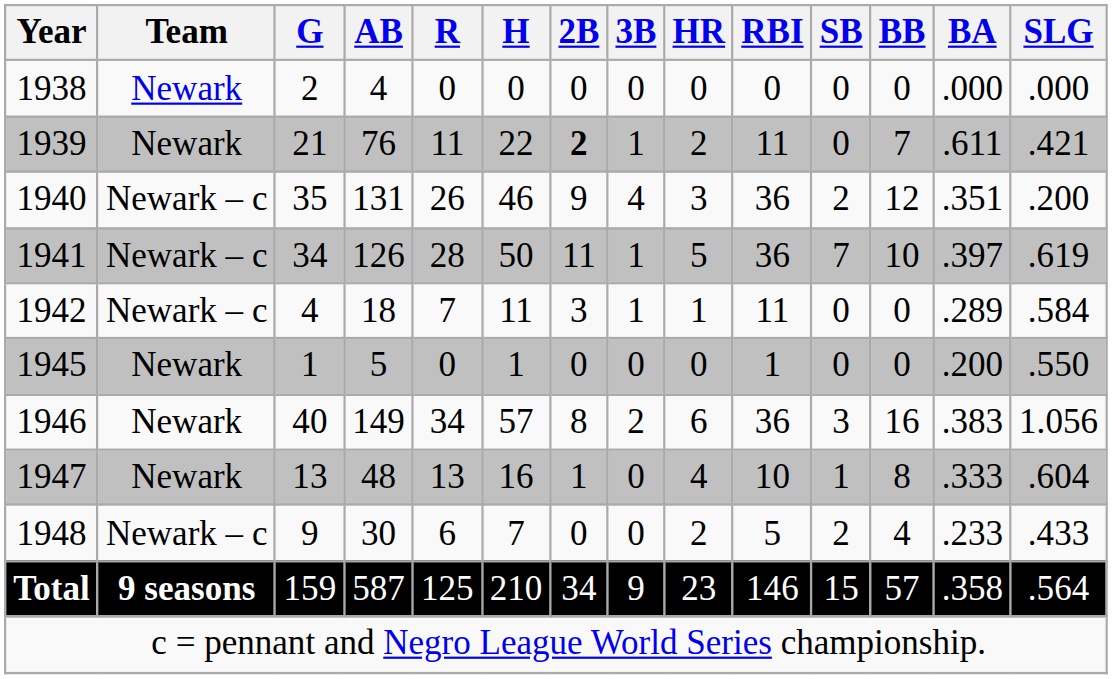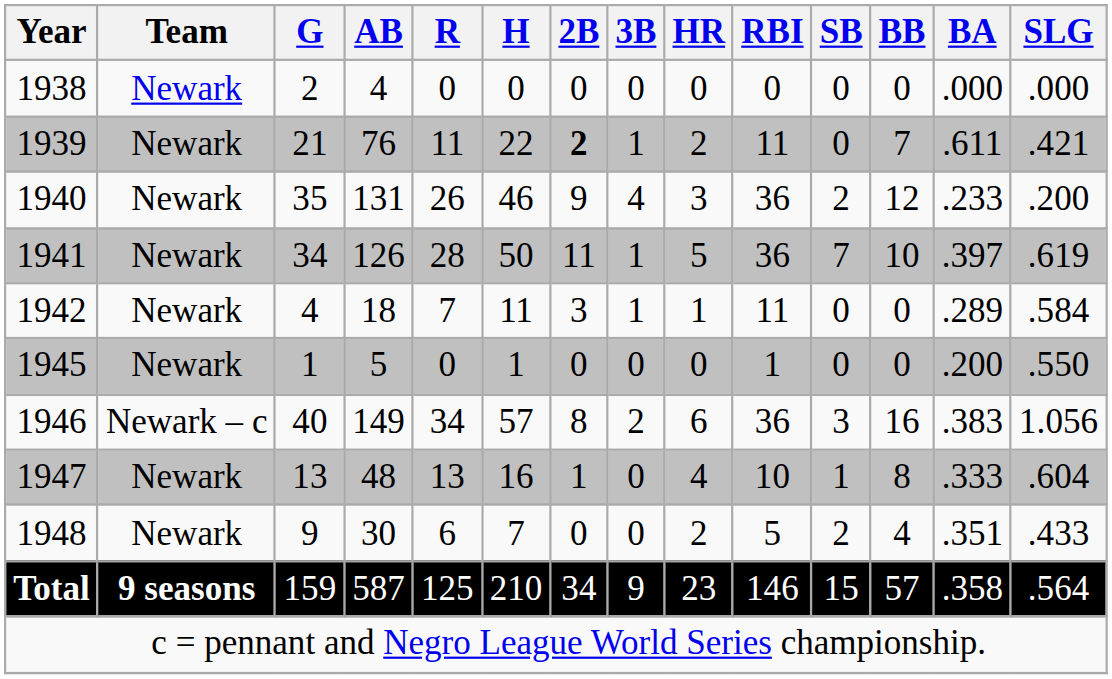 <table class="wikitable" style="text-align:center">
 <tr>
 <th>Year</th>
 <th>Team</th>
 <th><a href='#'>G</a></th>
 <th><a href='#'>AB</a></th>
 <th><a href='#'>R</a></th>
 <th><a href='#'>H</a></th>
 <th><a href='#'>2B</a></th>
 <th><a href='#'>3B</a></th>
 <th><a href='#'>HR</a></th>
 <th><a href='#'>RBI</a></th>
 <th><a href='#'>SB</a></th>
 <th><a href='#'>BB</a></th>
 <th><a href='#'>BA</a></th>
 <th><a href='#'>SLG</a></th>
 </tr>
 <tr>
 <td>1938</td>
 <td><a href='#'>Newark</a></td>
 <td>2</td>
 <td>4</td>
 <td>0</td>
 <td>0</td>
 <td>0</td>
 <td>0</td>
 <td>0</td>
 <td>0</td>
 <td>0</td>
 <td>0</td>
 <td>.000</td>
 <td>.000</td>
 </tr>
 <tr style="background-color:silver;">
 <td>1939</td>
 <td>Newark</td>
 <td>21</td>
 <td>76</td>
 <td>11</td>
 <td>22</td>
 <td><strong>2</strong></td>
 <td>1</td>
 <td>2</td>
 <td>11</td>
 <td>0</td>
 <td>7</td>
 <td>.611</td>
 <td>.421</td>
 </tr>
 <tr>
 <td>1940</td>
-<td>Newark – <span>c</span></td>
+<td>Newark</td>
 <td>35</td>
 <td>131</td>
 <td>26</td>
 <td>46</td>
 <td>9</td>
 <td>4</td>
 <td>3</td>
 <td>36</td>
 <td>2</td>
 <td>12</td>
-<td>.351</td>
+<td>.233</td>
 <td>.200</td>
 </tr>
 <tr style="background-color:silver;">
 <td>1941</td>
-<td>Newark – <span>c</span></td>
+<td>Newark</td>
 <td>34</td>
 <td>126</td>
 <td>28</td>
 <td>50</td>
 <td>11</td>
 <td>1</td>
 <td>5</td>
 <td>36</td>
 <td>7</td>
 <td>10</td>
 <td>.397</td>
 <td>.619</td>
 </tr>
 <tr>
 <td>1942</td>
-<td>Newark – <span>c</span></td>
+<td>Newark</td>
 <td>4</td>
 <td>18</td>
 <td>7</td>
 <td>11</td>
 <td>3</td>
 <td>1</td>
 <td>1</td>
 <td>11</td>
 <td>0</td>
 <td>0</td>
 <td>.289</td>
 <td>.584</td>
 </tr>
 <tr style="background-color:silver;">
 <td>1945</td>
 <td>Newark</td>
 <td>1</td>
 <td>5</td>
 <td>0</td>
 <td>1</td>
 <td>0</td>
 <td>0</td>
 <td>0</td>
 <td>1</td>
 <td>0</td>
 <td>0</td>
 <td>.200</td>
 <td>.550</td>
 </tr>
 <tr>
 <td>1946</td>
-<td>Newark</td>
+<td>Newark – <span>c</span></td>
 <td>40</td>
 <td>149</td>
 <td>34</td>
 <td>57</td>
 <td>8</td>
 <td>2</td>
 <td>6</td>
 <td>36</td>
 <td>3</td>
 <td>16</td>
 <td>.383</td>
 <td>1.056</td>
 </tr>
 <tr style="background-color:silver;">
 <td>1947</td>
 <td>Newark</td>
 <td>13</td>
 <td>48</td>
 <td>13</td>
 <td>16</td>
 <td>1</td>
 <td>0</td>
 <td>4</td>
 <td>10</td>
 <td>1</td>
 <td>8</td>
 <td>.333</td>
 <td>.604</td>
 </tr>
 <tr>
 <td>1948</td>
-<td>Newark – <span>c</span></td>
+<td>Newark</td>
 <td>9</td>
 <td>30</td>
 <td>6</td>
 <td>7</td>
 <td>0</td>
 <td>0</td>
 <td>2</td>
 <td>5</td>
 <td>2</td>
 <td>4</td>
-<td>.233</td>
+<td>.351</td>
 <td>.433</td>
 </tr>
 <tr style="background-color:black; color:white; text-align:center;">
 <td><strong>Total</strong></td>
 <td><strong>9 seasons</strong></td>
 <td>159</td>
 <td>587</td>
 <td>125</td>
 <td>210</td>
 <td>34</td>
 <td>9</td>
 <td>23</td>
 <td>146</td>
 <td>15</td>
 <td>57</td>
 <td>.358</td>
 <td>.564</td>
 </tr>
 <tr>
 <td colspan="14">   <span>c</span> = pennant and <a href='#'>Negro League World Series</a> championship.</td>
 </tr>
 <tr>
 </tr>
 </table>
